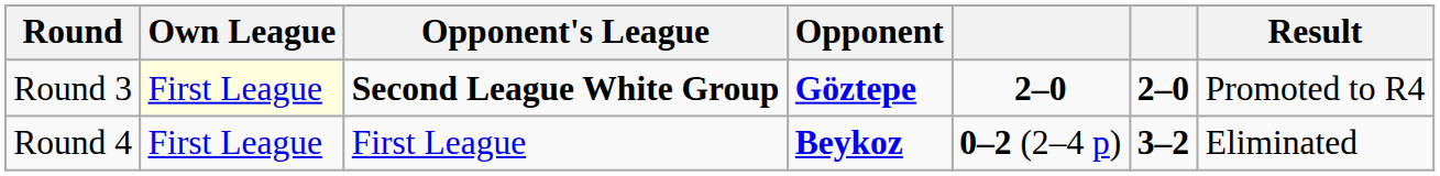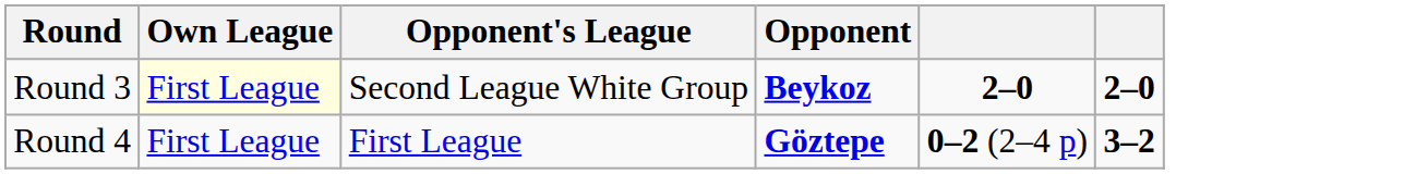 <table class="wikitable" style="text-align: left;">
 <tr>
 <th>Round</th>
 <th>Own League</th>
 <th>Opponent's League</th>
 <th>Opponent</th>
 <th></th>
 <th></th>
-<th>Result</th>
 </tr>
 <tr>
 <td>Round 3</td>
 <td style="background: lightyellow;"><a href='#'>First League</a></td>
-<td><strong>Second League White Group</strong></td>
-<td> <strong><a href='#'>Göztepe</a></strong></td>
+<td>Second League White Group</td>
+<td> <strong><a href='#'>Beykoz</a></strong></td>
 <td style="text-align:center;"><strong>2–0</strong></td>
 <td style="text-align:center;"><strong>2–0</strong></td>
-<td>Promoted to R4</td>
 </tr>
 <tr>
 <td>Round 4</td>
 <td><a href='#'>First League</a></td>
 <td><a href='#'>First League</a></td>
-<td> <strong><a href='#'>Beykoz</a></strong></td>
+<td> <strong><a href='#'>Göztepe</a></strong></td>
 <td style="text-align:center;"><strong>0–2</strong> (2–4 <a href='#'>p</a>)</td>
 <td style="text-align:center;"><strong>3–2</strong></td>
-<td>Eliminated</td>
 </tr>
 </table>
